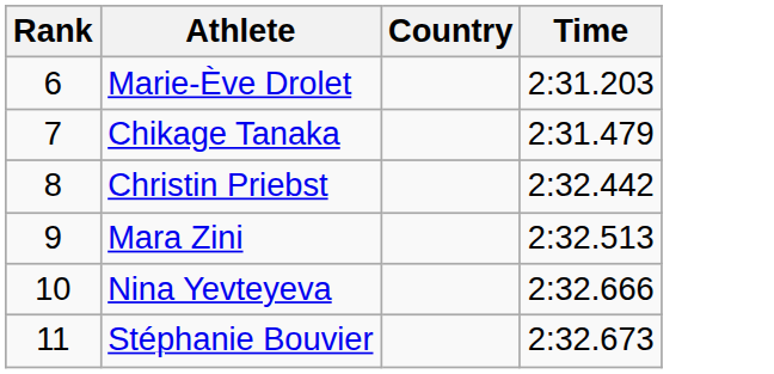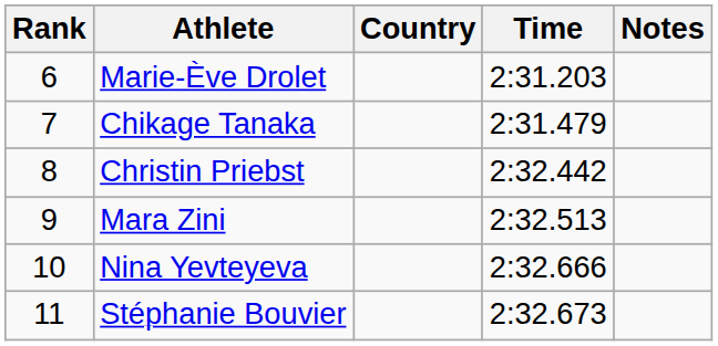 <table class="wikitable sortable" style="text-align:center">
 <tr>
 <th>Rank</th>
 <th>Athlete</th>
 <th>Country</th>
 <th>Time</th>
+<th>Notes</th>
 </tr>
 <tr>
 <td>6</td>
 <td align=left><a href='#'>Marie-Ève Drolet</a></td>
 <td align=left></td>
 <td>2:31.203</td>
+<td></td>
 </tr>
 <tr>
 <td>7</td>
 <td align=left><a href='#'>Chikage Tanaka</a></td>
 <td align=left></td>
 <td>2:31.479</td>
+<td></td>
 </tr>
 <tr>
 <td>8</td>
 <td align=left><a href='#'>Christin Priebst</a></td>
 <td align=left></td>
 <td>2:32.442</td>
+<td></td>
 </tr>
 <tr>
 <td>9</td>
 <td align=left><a href='#'>Mara Zini</a></td>
 <td align=left></td>
 <td>2:32.513</td>
+<td></td>
 </tr>
 <tr>
 <td>10</td>
 <td align=left><a href='#'>Nina Yevteyeva</a></td>
 <td align=left></td>
 <td>2:32.666</td>
+<td></td>
 </tr>
 <tr>
 <td>11</td>
 <td align=left><a href='#'>Stéphanie Bouvier</a></td>
 <td align=left></td>
 <td>2:32.673</td>
+<td></td>
 </tr>
 </table>
